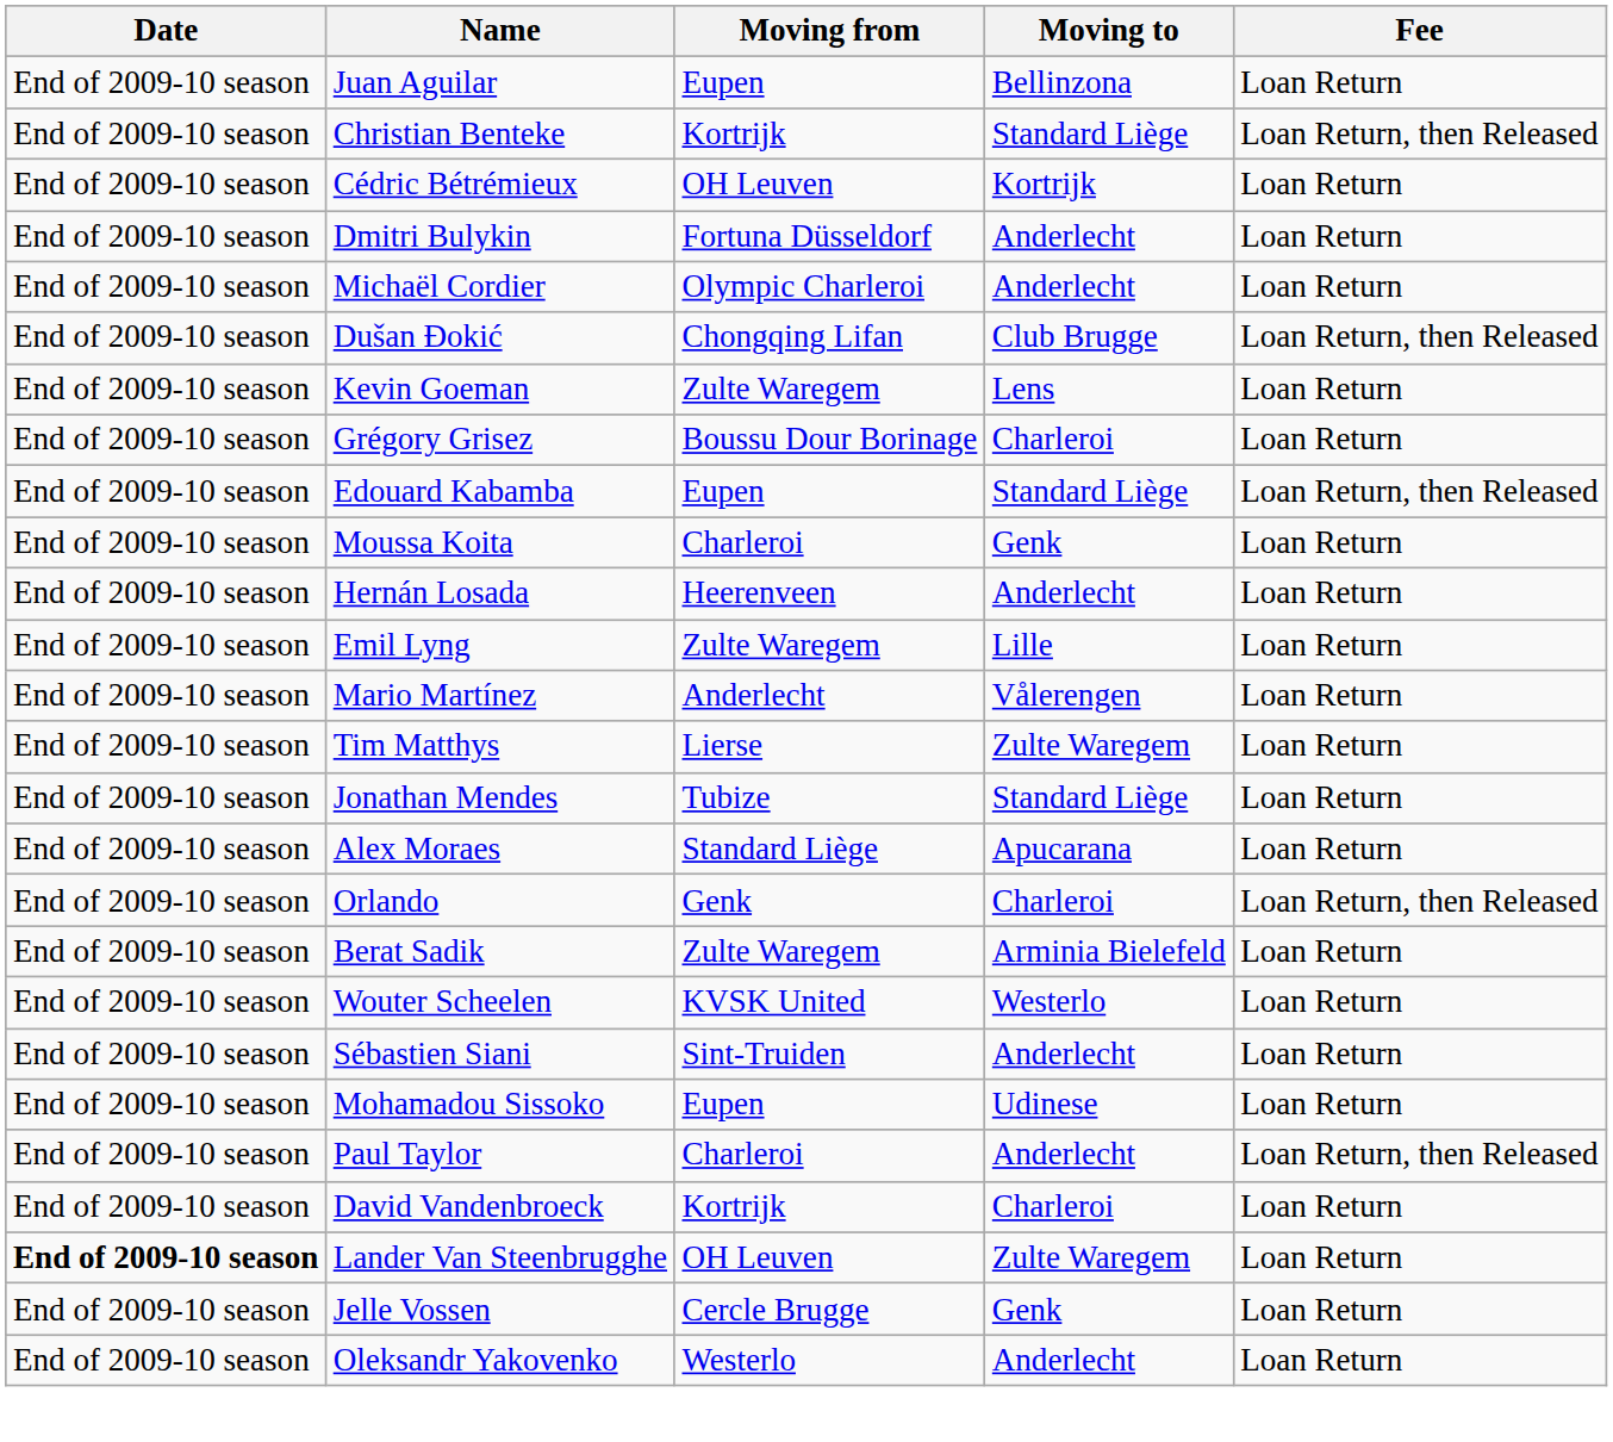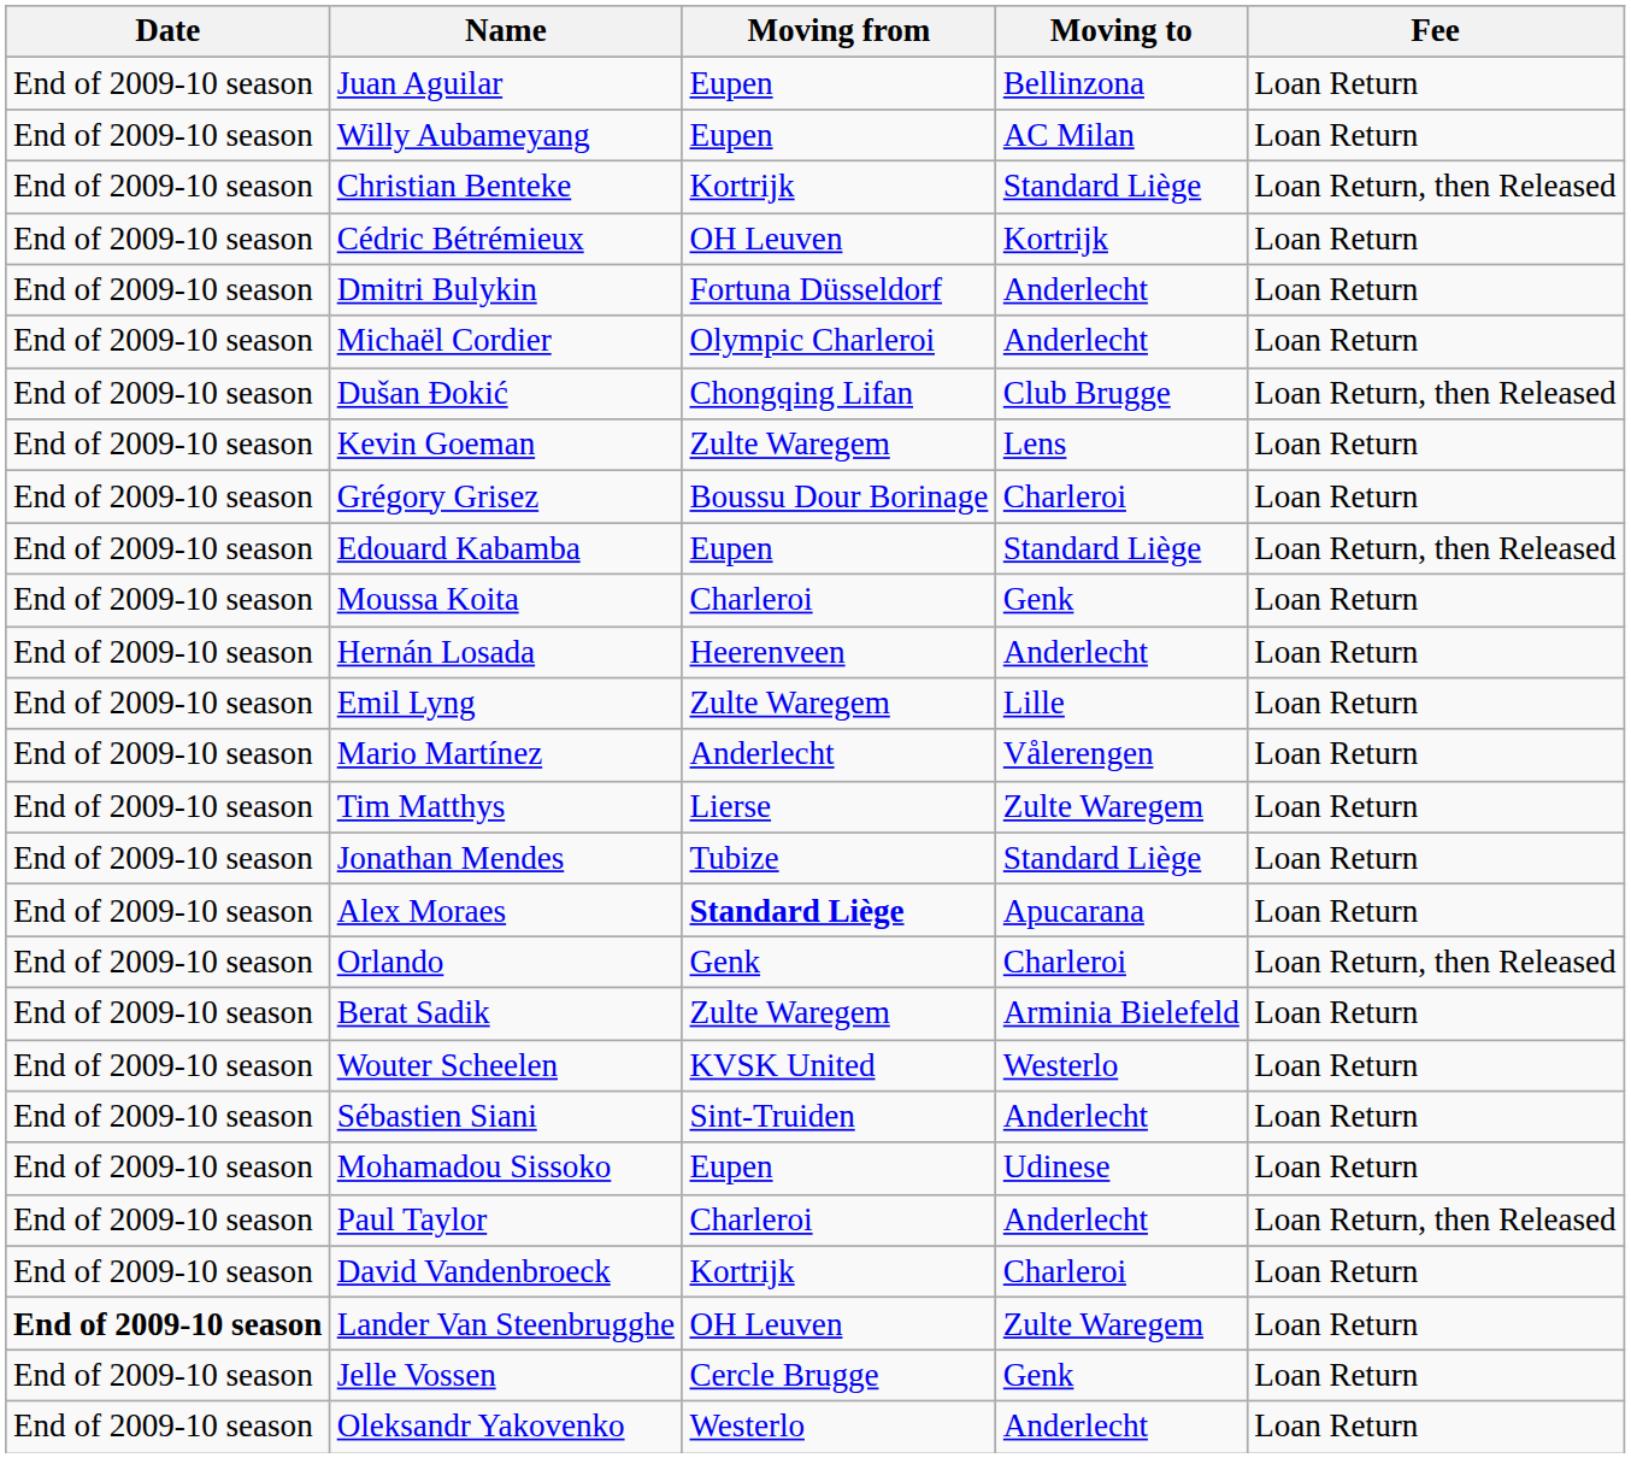 <table class="wikitable sortable">
 <tr>
 <th>Date</th>
 <th>Name</th>
 <th>Moving from</th>
 <th>Moving to</th>
 <th>Fee</th>
 </tr>
 <tr>
 <td>End of 2009-10 season</td>
 <td> <a href='#'>Juan Aguilar</a></td>
 <td><a href='#'>Eupen</a></td>
 <td> <a href='#'>Bellinzona</a></td>
+<td>Loan Return</td>
+</tr>
+<tr>
+<td>End of 2009-10 season</td>
+<td> <a href='#'>Willy Aubameyang</a></td>
+<td><a href='#'>Eupen</a></td>
+<td> <a href='#'>AC Milan</a></td>
 <td>Loan Return</td>
 </tr>
 <tr>
 <td>End of 2009-10 season</td>
 <td><a href='#'>Christian Benteke</a></td>
 <td><a href='#'>Kortrijk</a></td>
 <td><a href='#'>Standard Liège</a></td>
 <td>Loan Return, then Released </td>
 </tr>
 <tr>
 <td>End of 2009-10 season</td>
 <td> <a href='#'>Cédric Bétrémieux</a></td>
 <td><a href='#'>OH Leuven</a></td>
 <td><a href='#'>Kortrijk</a></td>
 <td>Loan Return</td>
 </tr>
 <tr>
 <td>End of 2009-10 season</td>
 <td> <a href='#'>Dmitri Bulykin</a></td>
 <td> <a href='#'>Fortuna Düsseldorf</a></td>
 <td><a href='#'>Anderlecht</a></td>
 <td>Loan Return</td>
 </tr>
 <tr>
 <td>End of 2009-10 season</td>
 <td><a href='#'>Michaël Cordier</a></td>
 <td><a href='#'>Olympic Charleroi</a></td>
 <td><a href='#'>Anderlecht</a></td>
 <td>Loan Return</td>
 </tr>
 <tr>
 <td>End of 2009-10 season</td>
 <td> <a href='#'>Dušan Đokić</a></td>
 <td> <a href='#'>Chongqing Lifan</a></td>
 <td><a href='#'>Club Brugge</a></td>
 <td>Loan Return, then Released </td>
 </tr>
 <tr>
 <td>End of 2009-10 season</td>
 <td><a href='#'>Kevin Goeman</a></td>
 <td><a href='#'>Zulte Waregem</a></td>
 <td> <a href='#'>Lens</a></td>
 <td>Loan Return</td>
 </tr>
 <tr>
 <td>End of 2009-10 season</td>
 <td><a href='#'>Grégory Grisez</a></td>
 <td><a href='#'>Boussu Dour Borinage</a></td>
 <td><a href='#'>Charleroi</a></td>
 <td>Loan Return</td>
 </tr>
 <tr>
 <td>End of 2009-10 season</td>
 <td><a href='#'>Edouard Kabamba</a></td>
 <td><a href='#'>Eupen</a></td>
 <td><a href='#'>Standard Liège</a></td>
 <td>Loan Return, then Released </td>
 </tr>
 <tr>
 <td>End of 2009-10 season</td>
 <td> <a href='#'>Moussa Koita</a></td>
 <td><a href='#'>Charleroi</a></td>
 <td><a href='#'>Genk</a></td>
 <td>Loan Return</td>
 </tr>
 <tr>
 <td>End of 2009-10 season</td>
 <td> <a href='#'>Hernán Losada</a></td>
 <td> <a href='#'>Heerenveen</a></td>
 <td><a href='#'>Anderlecht</a></td>
 <td>Loan Return</td>
 </tr>
 <tr>
 <td>End of 2009-10 season</td>
 <td> <a href='#'>Emil Lyng</a></td>
 <td><a href='#'>Zulte Waregem</a></td>
 <td> <a href='#'>Lille</a></td>
 <td>Loan Return</td>
 </tr>
 <tr>
 <td>End of 2009-10 season</td>
 <td> <a href='#'>Mario Martínez</a></td>
 <td><a href='#'>Anderlecht</a></td>
 <td> <a href='#'>Vålerengen</a></td>
 <td>Loan Return</td>
 </tr>
 <tr>
 <td>End of 2009-10 season</td>
 <td><a href='#'>Tim Matthys</a></td>
 <td><a href='#'>Lierse</a></td>
 <td><a href='#'>Zulte Waregem</a></td>
 <td>Loan Return</td>
 </tr>
 <tr>
 <td>End of 2009-10 season</td>
 <td> <a href='#'>Jonathan Mendes</a></td>
 <td><a href='#'>Tubize</a></td>
 <td><a href='#'>Standard Liège</a></td>
 <td>Loan Return</td>
 </tr>
 <tr>
 <td>End of 2009-10 season</td>
 <td> <a href='#'>Alex Moraes</a></td>
-<td><a href='#'>Standard Liège</a></td>
+<td><strong><a href='#'>Standard Liège</a></strong></td>
 <td> <a href='#'>Apucarana</a></td>
 <td>Loan Return</td>
 </tr>
 <tr>
 <td>End of 2009-10 season</td>
 <td> <a href='#'>Orlando</a></td>
 <td><a href='#'>Genk</a></td>
 <td><a href='#'>Charleroi</a></td>
 <td>Loan Return, then Released </td>
 </tr>
 <tr>
 <td>End of 2009-10 season</td>
 <td> <a href='#'>Berat Sadik</a></td>
 <td><a href='#'>Zulte Waregem</a></td>
 <td> <a href='#'>Arminia Bielefeld</a></td>
 <td>Loan Return</td>
 </tr>
 <tr>
 <td>End of 2009-10 season</td>
 <td><a href='#'>Wouter Scheelen</a></td>
 <td><a href='#'>KVSK United</a></td>
 <td><a href='#'>Westerlo</a></td>
 <td>Loan Return</td>
 </tr>
 <tr>
 <td>End of 2009-10 season</td>
 <td> <a href='#'>Sébastien Siani</a></td>
 <td><a href='#'>Sint-Truiden</a></td>
 <td><a href='#'>Anderlecht</a></td>
 <td>Loan Return</td>
 </tr>
 <tr>
 <td>End of 2009-10 season</td>
 <td> <a href='#'>Mohamadou Sissoko</a></td>
 <td><a href='#'>Eupen</a></td>
 <td> <a href='#'>Udinese</a></td>
 <td>Loan Return</td>
 </tr>
 <tr>
 <td>End of 2009-10 season</td>
 <td> <a href='#'>Paul Taylor</a></td>
 <td><a href='#'>Charleroi</a></td>
 <td><a href='#'>Anderlecht</a></td>
 <td>Loan Return, then Released </td>
 </tr>
 <tr>
 <td>End of 2009-10 season</td>
 <td><a href='#'>David Vandenbroeck</a></td>
 <td><a href='#'>Kortrijk</a></td>
 <td><a href='#'>Charleroi</a></td>
 <td>Loan Return</td>
 </tr>
 <tr>
 <td><strong>End of 2009-10 season</strong></td>
 <td><a href='#'>Lander Van Steenbrugghe</a></td>
 <td><a href='#'>OH Leuven</a></td>
 <td><a href='#'>Zulte Waregem</a></td>
 <td>Loan Return</td>
 </tr>
 <tr>
 <td>End of 2009-10 season</td>
 <td><a href='#'>Jelle Vossen</a></td>
 <td><a href='#'>Cercle Brugge</a></td>
 <td><a href='#'>Genk</a></td>
 <td>Loan Return</td>
 </tr>
 <tr>
 <td>End of 2009-10 season</td>
 <td> <a href='#'>Oleksandr Yakovenko</a></td>
 <td><a href='#'>Westerlo</a></td>
 <td><a href='#'>Anderlecht</a></td>
 <td>Loan Return</td>
 </tr>
 </table>
